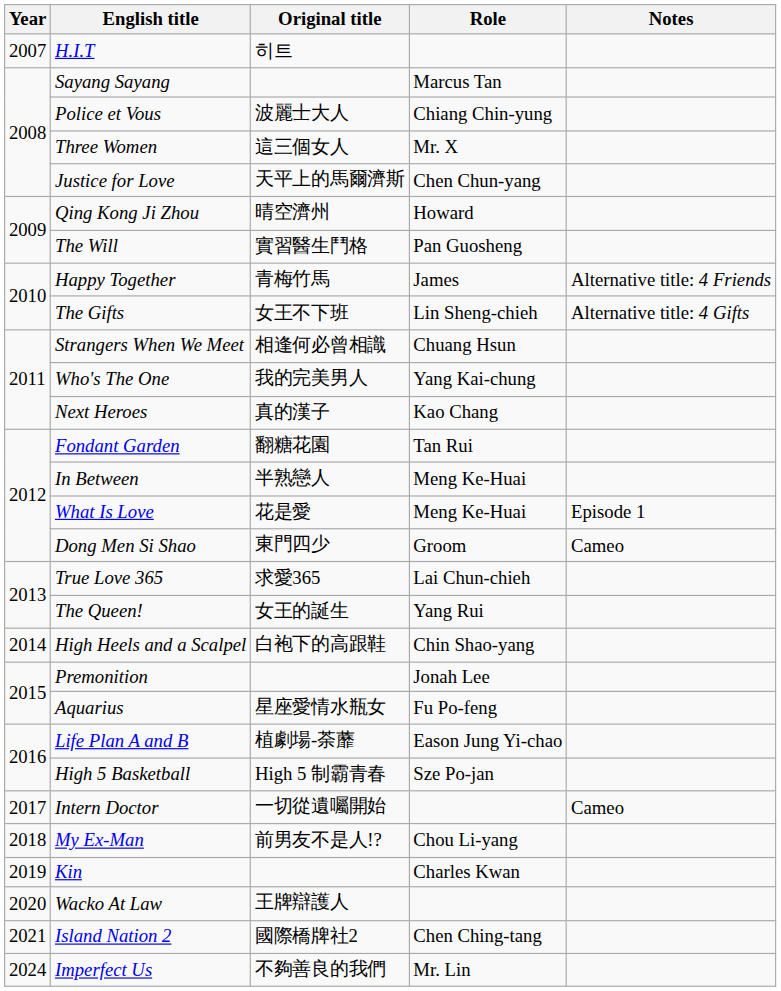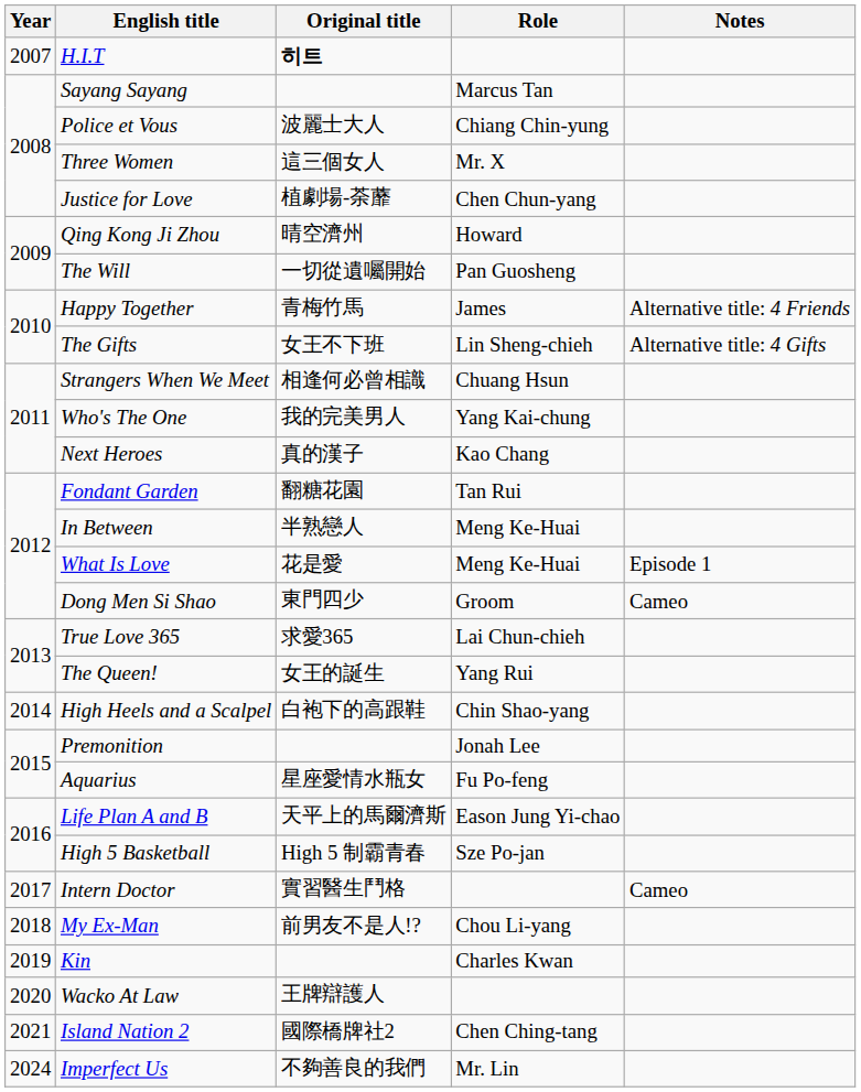 <table class="wikitable">
 <tr>
 <th>Year</th>
 <th>English title</th>
 <th>Original title</th>
 <th>Role</th>
 <th>Notes</th>
 </tr>
 <tr>
 <td>2007</td>
 <td><em><a href='#'>H.I.T</a></em></td>
-<td>히트</td>
+<td><strong>히트</strong></td>
 <td></td>
 <td></td>
 </tr>
 <tr>
 <td rowspan="4">2008</td>
 <td><em>Sayang Sayang</em></td>
 <td></td>
 <td>Marcus Tan</td>
 <td></td>
 </tr>
 <tr>
 <td><em>Police et Vous</em></td>
 <td>波麗士大人</td>
 <td>Chiang Chin-yung</td>
 <td></td>
 </tr>
 <tr>
 <td><em>Three Women</em></td>
 <td>這三個女人</td>
 <td>Mr. X</td>
 <td></td>
 </tr>
 <tr>
 <td><em>Justice for Love</em></td>
-<td>天平上的馬爾濟斯</td>
+<td>植劇場-荼蘼</td>
 <td>Chen Chun-yang</td>
 <td></td>
 </tr>
 <tr>
 <td rowspan="2">2009</td>
 <td><em>Qing Kong Ji Zhou</em></td>
 <td>晴空濟州</td>
 <td>Howard</td>
 <td></td>
 </tr>
 <tr>
 <td><em>The Will</em></td>
-<td>實習醫生鬥格</td>
+<td>一切從遺囑開始</td>
 <td>Pan Guosheng</td>
 <td></td>
 </tr>
 <tr>
 <td rowspan="2">2010</td>
 <td><em>Happy Together</em></td>
 <td>青梅竹馬</td>
 <td>James</td>
 <td>Alternative title: <em>4 Friends</em></td>
 </tr>
 <tr>
 <td><em>The Gifts</em></td>
 <td>女王不下班</td>
 <td>Lin Sheng-chieh</td>
 <td>Alternative title: <em>4 Gifts</em></td>
 </tr>
 <tr>
 <td rowspan="3">2011</td>
 <td><em>Strangers When We Meet</em></td>
 <td>相逢何必曾相識</td>
 <td>Chuang Hsun</td>
 <td></td>
 </tr>
 <tr>
 <td><em>Who's The One</em></td>
 <td>我的完美男人</td>
 <td>Yang Kai-chung</td>
 <td></td>
 </tr>
 <tr>
 <td><em>Next Heroes</em></td>
 <td>真的漢子</td>
 <td>Kao Chang</td>
 <td></td>
 </tr>
 <tr>
 <td rowspan="4">2012</td>
 <td><em><a href='#'>Fondant Garden</a></em></td>
 <td>翻糖花園</td>
 <td>Tan Rui</td>
 <td></td>
 </tr>
 <tr>
 <td><em>In Between</em></td>
 <td>半熟戀人</td>
 <td>Meng Ke-Huai</td>
 <td></td>
 </tr>
 <tr>
 <td><em><a href='#'>What Is Love</a></em></td>
 <td>花是愛</td>
 <td>Meng Ke-Huai</td>
 <td>Episode 1</td>
 </tr>
 <tr>
 <td><em>Dong Men Si Shao</em></td>
 <td>東門四少</td>
 <td>Groom</td>
 <td>Cameo</td>
 </tr>
 <tr>
 <td rowspan="2">2013</td>
 <td><em>True Love 365</em></td>
 <td>求愛365</td>
 <td>Lai Chun-chieh</td>
 <td></td>
 </tr>
 <tr>
 <td><em>The Queen!</em></td>
 <td>女王的誕生</td>
 <td>Yang Rui</td>
 <td></td>
 </tr>
 <tr>
 <td>2014</td>
 <td><em>High Heels and a Scalpel</em></td>
 <td>白袍下的高跟鞋</td>
 <td>Chin Shao-yang</td>
 <td></td>
 </tr>
 <tr>
 <td rowspan="2">2015</td>
 <td><em>Premonition</em></td>
 <td></td>
 <td>Jonah Lee</td>
 <td></td>
 </tr>
 <tr>
 <td><em>Aquarius</em></td>
 <td>星座愛情水瓶女</td>
 <td>Fu Po-feng</td>
 <td></td>
 </tr>
 <tr>
 <td rowspan="2">2016</td>
 <td><em><a href='#'>Life Plan A and B</a></em></td>
-<td>植劇場-荼蘼</td>
+<td>天平上的馬爾濟斯</td>
 <td>Eason Jung Yi-chao</td>
 <td></td>
 </tr>
 <tr>
 <td><em>High 5 Basketball</em></td>
 <td>High 5 制霸青春</td>
 <td>Sze Po-jan</td>
 <td></td>
 </tr>
 <tr>
 <td>2017</td>
 <td><em>Intern Doctor</em></td>
-<td>一切從遺囑開始</td>
+<td>實習醫生鬥格</td>
 <td></td>
 <td>Cameo</td>
 </tr>
 <tr>
 <td>2018</td>
 <td><em><a href='#'>My Ex-Man</a></em></td>
 <td>前男友不是人!?</td>
 <td>Chou Li-yang</td>
 <td></td>
 </tr>
 <tr>
 <td>2019</td>
 <td><em><a href='#'>Kin</a></em></td>
 <td></td>
 <td>Charles Kwan</td>
 <td></td>
 </tr>
 <tr>
 <td>2020</td>
 <td><em>Wacko At Law</em></td>
 <td>王牌辯護人</td>
 <td></td>
 <td></td>
 </tr>
 <tr>
 <td>2021</td>
 <td><em><a href='#'>Island Nation 2</a></em></td>
 <td>國際橋牌社2</td>
 <td>Chen Ching-tang</td>
 <td></td>
 </tr>
 <tr>
 <td>2024</td>
 <td><em><a href='#'>Imperfect Us</a></em></td>
 <td>不夠善良的我們</td>
 <td>Mr. Lin</td>
 <td></td>
 </tr>
 </table>
